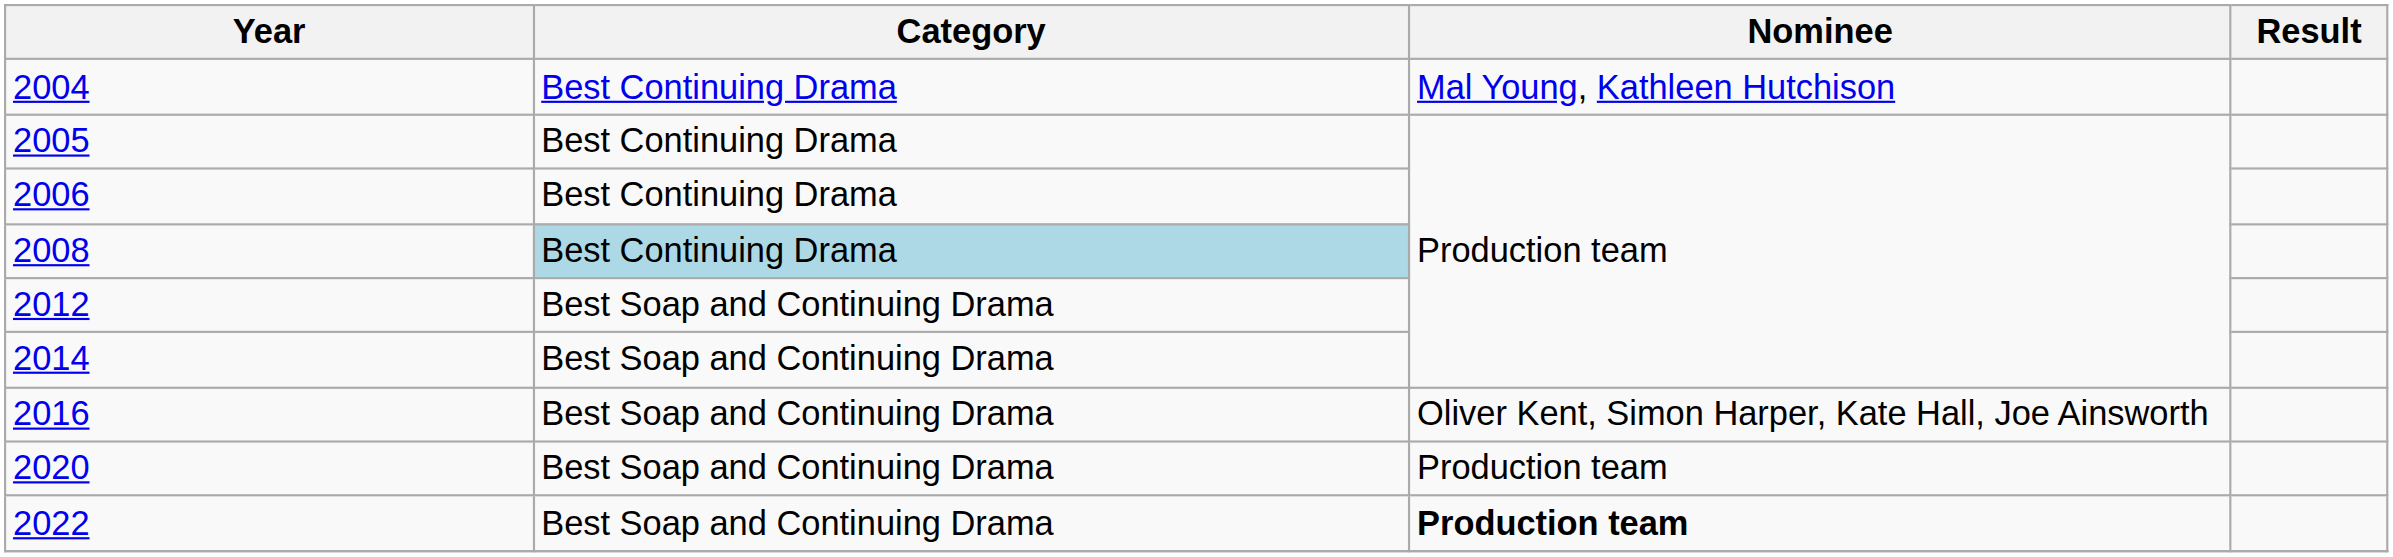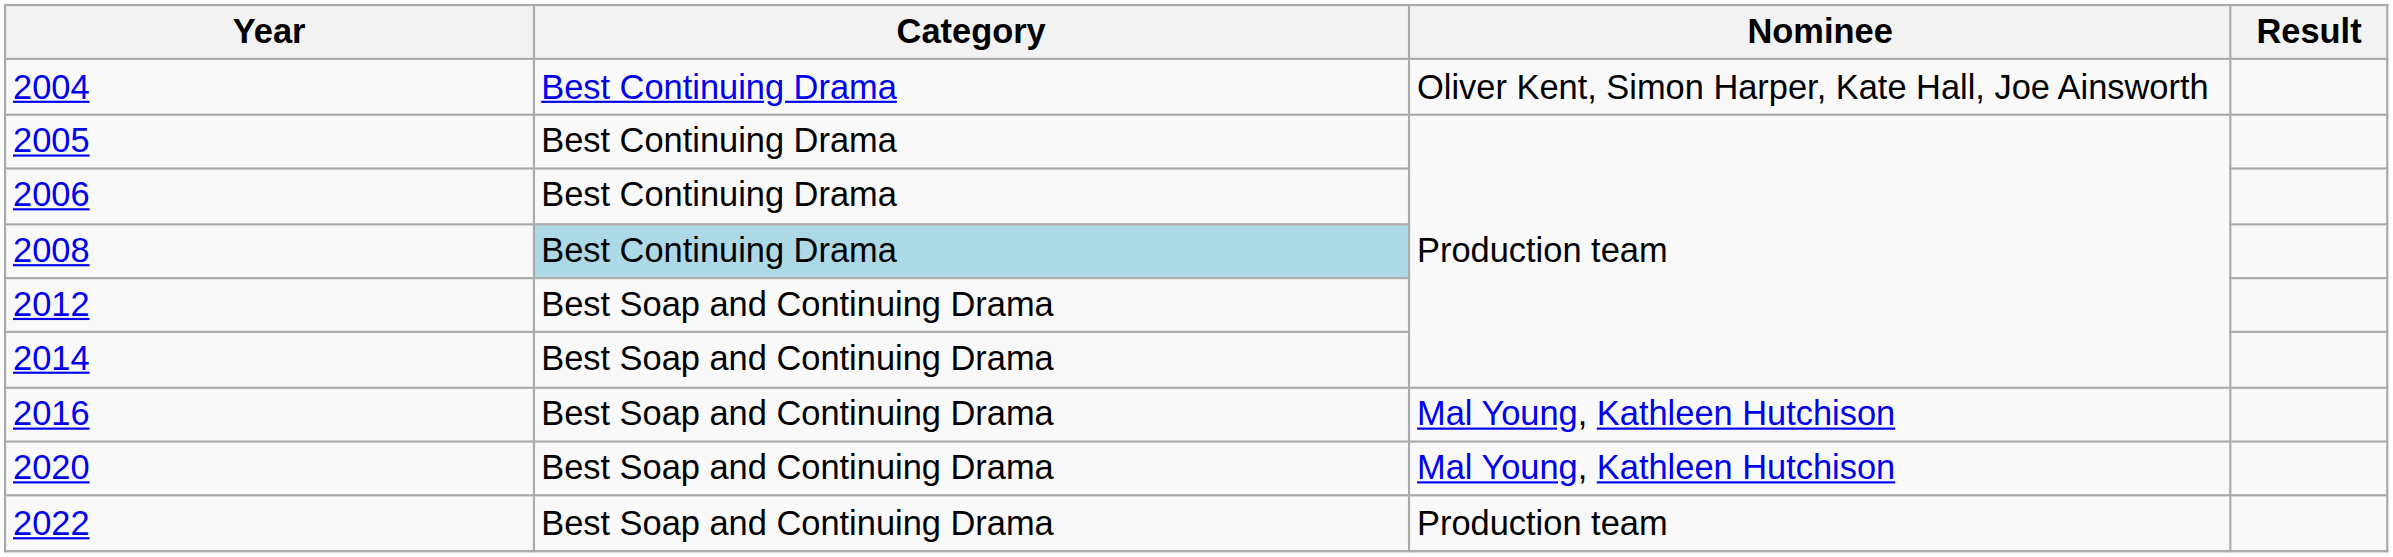 <table class="wikitable" width=70%>
 <tr>
 <th scope="col">Year</th>
 <th width="400" scope="col">Category</th>
 <th width="375" scope="col">Nominee</th>
 <th width="65" scope="col">Result</th>
 </tr>
 <tr>
 <td><a href='#'>2004</a></td>
 <td scope="row"><a href='#'>Best Continuing Drama</a></td>
-<td><a href='#'>Mal Young</a>, <a href='#'>Kathleen Hutchison</a></td>
+<td>Oliver Kent, Simon Harper, Kate Hall, Joe Ainsworth</td>
 <td></td>
 </tr>
 <tr>
 <td><a href='#'>2005</a></td>
 <td scope="row">Best Continuing Drama</td>
 <td rowspan="5">Production team</td>
 <td></td>
 </tr>
 <tr>
 <td><a href='#'>2006</a></td>
 <td scope="row">Best Continuing Drama</td>
 <td></td>
 </tr>
 <tr>
 <td><a href='#'>2008</a></td>
 <td scope="row" style="background: lightblue;">Best Continuing Drama</td>
 <td></td>
 </tr>
 <tr>
 <td><a href='#'>2012</a></td>
 <td scope="row">Best Soap and Continuing Drama</td>
 <td></td>
 </tr>
 <tr>
 <td><a href='#'>2014</a></td>
 <td scope="row">Best Soap and Continuing Drama</td>
 <td></td>
 </tr>
 <tr>
 <td><a href='#'>2016</a></td>
 <td scope="row">Best Soap and Continuing Drama</td>
-<td>Oliver Kent, Simon Harper, Kate Hall, Joe Ainsworth</td>
+<td><a href='#'>Mal Young</a>, <a href='#'>Kathleen Hutchison</a></td>
 <td></td>
 </tr>
 <tr>
 <td><a href='#'>2020</a></td>
 <td scope="row">Best Soap and Continuing Drama</td>
-<td>Production team</td>
+<td><a href='#'>Mal Young</a>, <a href='#'>Kathleen Hutchison</a></td>
 <td></td>
 </tr>
 <tr>
 <td><a href='#'>2022</a></td>
 <td scope="row">Best Soap and Continuing Drama</td>
-<td><strong>Production team</strong></td>
+<td>Production team</td>
 <td></td>
 </tr>
 <tr>
 </tr>
 </table>
